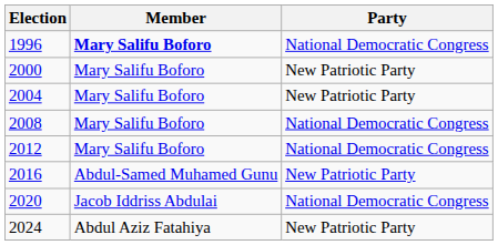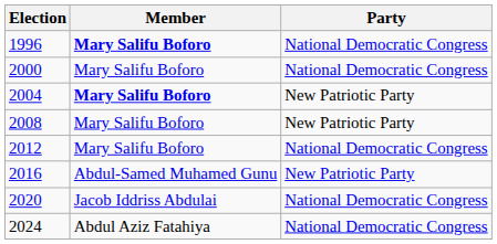 <table class="wikitable">
 <tr>
 <th>Election</th>
 <th>Member</th>
 <th>Party</th>
 </tr>
 <tr>
 <td><a href='#'>1996</a></td>
 <td><strong><a href='#'>Mary Salifu Boforo</a></strong></td>
 <td><a href='#'>National Democratic Congress</a></td>
 </tr>
 <tr>
 <td><a href='#'>2000</a></td>
 <td><a href='#'>Mary Salifu Boforo</a></td>
-<td>New Patriotic Party</td>
+<td><a href='#'>National Democratic Congress</a></td>
 </tr>
 <tr>
 <td><a href='#'>2004</a></td>
-<td><a href='#'>Mary Salifu Boforo</a></td>
+<td><strong><a href='#'>Mary Salifu Boforo</a></strong></td>
 <td>New Patriotic Party</td>
 </tr>
 <tr>
 <td><a href='#'>2008</a></td>
 <td><a href='#'>Mary Salifu Boforo</a></td>
-<td><a href='#'>National Democratic Congress</a></td>
+<td>New Patriotic Party</td>
 </tr>
 <tr>
 <td><a href='#'>2012</a></td>
 <td><a href='#'>Mary Salifu Boforo</a></td>
 <td><a href='#'>National Democratic Congress</a></td>
 </tr>
 <tr>
 <td><a href='#'>2016</a></td>
 <td><a href='#'>Abdul-Samed Muhamed Gunu</a></td>
 <td><a href='#'>New Patriotic Party</a></td>
 </tr>
 <tr>
 <td><a href='#'>2020</a></td>
 <td><a href='#'>Jacob Iddriss Abdulai</a></td>
 <td><a href='#'>National Democratic Congress</a></td>
 </tr>
 <tr>
 <td>2024</td>
 <td>Abdul Aziz Fatahiya</td>
-<td>New Patriotic Party</td>
+<td><a href='#'>National Democratic Congress</a></td>
 </tr>
 </table>
